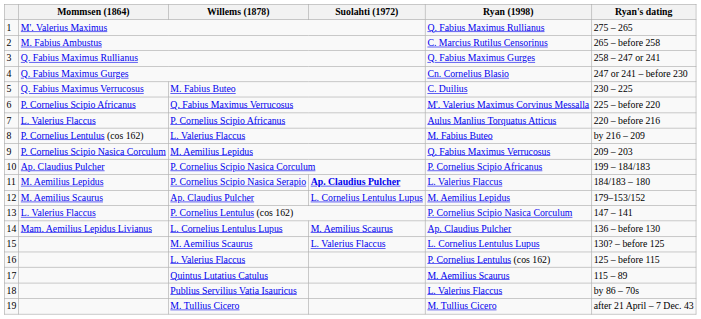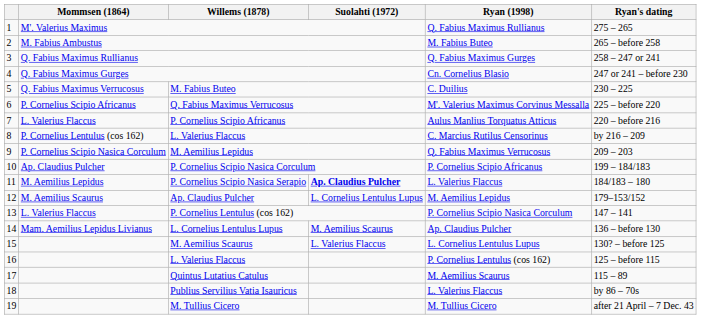 <table class="wikitable">
 <tr>
 <th></th>
 <th>Mommsen (1864)</th>
 <th>Willems (1878)</th>
 <th>Suolahti (1972)</th>
 <th>Ryan (1998)</th>
 <th>Ryan's dating</th>
 </tr>
 <tr>
 <td>1</td>
 <td colspan="3"><a href='#'>M'. Valerius Maximus</a></td>
 <td><a href='#'>Q. Fabius Maximus Rullianus</a></td>
 <td> 275 –  265</td>
 </tr>
 <tr>
 <td>2</td>
 <td colspan="3"><a href='#'>M. Fabius Ambustus</a></td>
-<td><a href='#'>C. Marcius Rutilus Censorinus</a></td>
+<td><a href='#'>M. Fabius Buteo</a></td>
 <td>265 – before 258</td>
 </tr>
 <tr>
 <td>3</td>
 <td colspan="3"><a href='#'>Q. Fabius Maximus Rullianus</a></td>
 <td><a href='#'>Q. Fabius Maximus Gurges</a></td>
 <td>258 – 247 or 241</td>
 </tr>
 <tr>
 <td>4</td>
 <td colspan="3"><a href='#'>Q. Fabius Maximus Gurges</a></td>
 <td><a href='#'>Cn. Cornelius Blasio</a></td>
 <td>247 or 241 – before 230</td>
 </tr>
 <tr>
 <td>5</td>
 <td><a href='#'>Q. Fabius Maximus Verrucosus</a></td>
 <td colspan="2"><a href='#'>M. Fabius Buteo</a></td>
 <td><a href='#'>C. Duilius</a></td>
 <td> 230 – 225</td>
 </tr>
 <tr>
 <td>6</td>
 <td><a href='#'>P. Cornelius Scipio Africanus</a></td>
 <td colspan="2"><a href='#'>Q. Fabius Maximus Verrucosus</a></td>
 <td><a href='#'>M'. Valerius Maximus Corvinus Messalla</a></td>
 <td> 225 – before 220</td>
 </tr>
 <tr>
 <td>7</td>
 <td><a href='#'>L. Valerius Flaccus</a></td>
 <td colspan="2"><a href='#'>P. Cornelius Scipio Africanus</a></td>
 <td><a href='#'>Aulus Manlius Torquatus Atticus</a></td>
 <td> 220 – before 216</td>
 </tr>
 <tr>
 <td>8</td>
 <td><a href='#'>P. Cornelius Lentulus</a> (cos 162)</td>
 <td colspan="2"><a href='#'>L. Valerius Flaccus</a></td>
-<td><a href='#'>M. Fabius Buteo</a></td>
+<td><a href='#'>C. Marcius Rutilus Censorinus</a></td>
 <td>by 216 – 209</td>
 </tr>
 <tr>
 <td>9</td>
 <td><a href='#'>P. Cornelius Scipio Nasica Corculum</a></td>
 <td colspan="2"><a href='#'>M. Aemilius Lepidus</a></td>
 <td><a href='#'>Q. Fabius Maximus Verrucosus</a></td>
 <td>209 – 203</td>
 </tr>
 <tr>
 <td>10</td>
 <td><a href='#'>Ap. Claudius Pulcher</a></td>
 <td colspan="2"><a href='#'>P. Cornelius Scipio Nasica Corculum</a></td>
 <td><a href='#'>P. Cornelius Scipio Africanus</a></td>
 <td>199 – 184/183</td>
 </tr>
 <tr>
 <td>11</td>
 <td><a href='#'>M. Aemilius Lepidus</a></td>
 <td><a href='#'>P. Cornelius Scipio Nasica Serapio</a></td>
 <td><strong><a href='#'>Ap. Claudius Pulcher</a></strong></td>
 <td><a href='#'>L. Valerius Flaccus</a></td>
 <td>184/183 – 180</td>
 </tr>
 <tr>
 <td>12</td>
 <td><a href='#'>M. Aemilius Scaurus</a></td>
 <td><a href='#'>Ap. Claudius Pulcher</a></td>
 <td><a href='#'>L. Cornelius Lentulus Lupus</a></td>
 <td><a href='#'>M. Aemilius Lepidus</a></td>
 <td>179–153/152</td>
 </tr>
 <tr>
 <td>13</td>
 <td><a href='#'>L. Valerius Flaccus</a></td>
 <td colspan="2"><a href='#'>P. Cornelius Lentulus</a> (cos 162)</td>
 <td><a href='#'>P. Cornelius Scipio Nasica Corculum</a></td>
 <td> 147 –  141</td>
 </tr>
 <tr>
 <td>14</td>
 <td><a href='#'>Mam. Aemilius Lepidus Livianus</a></td>
 <td><a href='#'>L. Cornelius Lentulus Lupus</a></td>
 <td><a href='#'>M. Aemilius Scaurus</a></td>
 <td><a href='#'>Ap. Claudius Pulcher</a></td>
 <td> 136 – before 130</td>
 </tr>
 <tr>
 <td>15</td>
 <td></td>
 <td><a href='#'>M. Aemilius Scaurus</a></td>
 <td><a href='#'>L. Valerius Flaccus</a></td>
 <td><a href='#'>L. Cornelius Lentulus Lupus</a></td>
 <td>130? – before 125</td>
 </tr>
 <tr>
 <td>16</td>
 <td></td>
 <td><a href='#'>L. Valerius Flaccus</a></td>
 <td></td>
 <td><a href='#'>P. Cornelius Lentulus</a> (cos 162)</td>
 <td> 125 – before 115</td>
 </tr>
 <tr>
 <td>17</td>
 <td></td>
 <td><a href='#'>Quintus Lutatius Catulus</a></td>
 <td></td>
 <td><a href='#'>M. Aemilius Scaurus</a></td>
 <td>115 –  89</td>
 </tr>
 <tr>
 <td>18</td>
 <td></td>
 <td><a href='#'>Publius Servilius Vatia Isauricus</a></td>
 <td></td>
 <td><a href='#'>L. Valerius Flaccus</a></td>
 <td>by 86 – 70s</td>
 </tr>
 <tr>
 <td>19</td>
 <td></td>
 <td><a href='#'>M. Tullius Cicero</a></td>
 <td></td>
 <td><a href='#'>M. Tullius Cicero</a></td>
 <td>after 21 April – 7 Dec. 43</td>
 </tr>
 </table>
